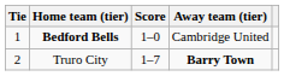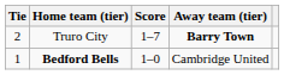 <table class="wikitable" style="text-align:center; font-size:85%">
 <tr>
 <th>Tie</th>
 <th>Home team (tier)</th>
 <th>Score</th>
 <th>Away team (tier)</th>
 <th></th>
 </tr>
 <tr>
+<td align="center">2</td>
+<td>Truro City</td>
+<td align="center">1–7</td>
+<td><strong>Barry Town</strong></td>
+<td></td>
+</tr>
+<tr>
 <td align="center">1</td>
 <td><strong>Bedford Bells</strong></td>
 <td align="center">1–0</td>
 <td>Cambridge United</td>
 <td></td>
 </tr>
-<tr>
-<td align="center">2</td>
-<td>Truro City</td>
-<td align="center">1–7</td>
-<td><strong>Barry Town</strong></td>
-<td></td>
-</tr>
 </table>
